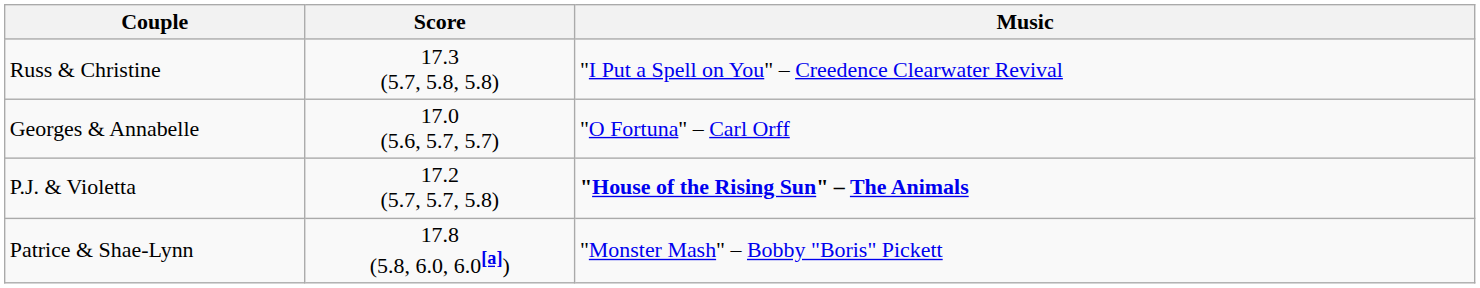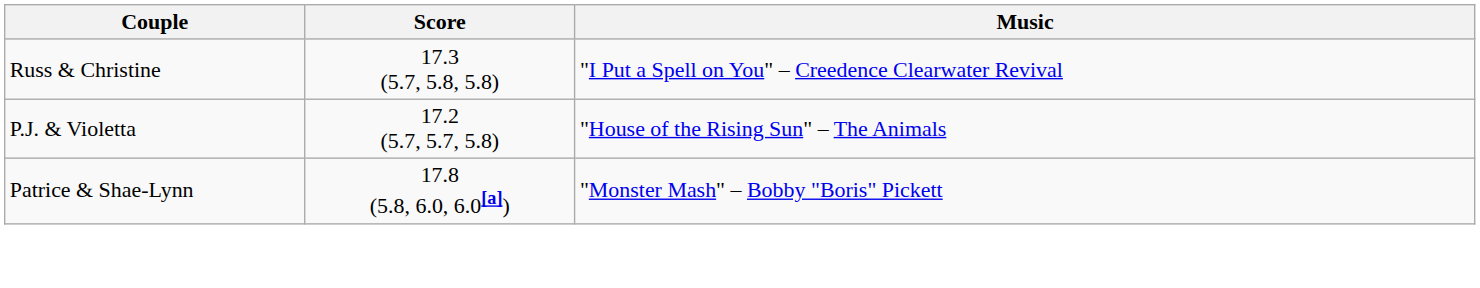 <table class="wikitable" style="width:85%;">
 <tr>
 <th style="width:20%;">Couple</th>
 <th style="width:18%;">Score</th>
 <th style="width:60%;">Music</th>
 </tr>
 <tr>
 <td>Russ & Christine</td>
 <td style="text-align:center;">17.3 <br> (5.7, 5.8, 5.8)</td>
 <td>"<a href='#'>I Put a Spell on You</a>" – <a href='#'>Creedence Clearwater Revival</a></td>
 </tr>
 <tr>
-<td>Georges & Annabelle</td>
-<td style="text-align:center;">17.0 <br> (5.6, 5.7, 5.7)</td>
-<td>"<a href='#'>O Fortuna</a>" – <a href='#'>Carl Orff</a></td>
-</tr>
-<tr>
 <td>P.J. & Violetta</td>
 <td style="text-align:center;">17.2 <br> (5.7, 5.7, 5.8)</td>
-<td><strong>"<a href='#'>House of the Rising Sun</a>" – <a href='#'>The Animals</a></strong></td>
+<td>"<a href='#'>House of the Rising Sun</a>" – <a href='#'>The Animals</a></td>
 </tr>
 <tr>
 <td>Patrice & Shae-Lynn</td>
 <td style="text-align:center;">17.8 <br> (5.8, 6.0, 6.0<sup><span></span><a href='#'><strong>[a]</strong></a></sup>)</td>
 <td>"<a href='#'>Monster Mash</a>" – <a href='#'>Bobby "Boris" Pickett</a></td>
 </tr>
 </table>
